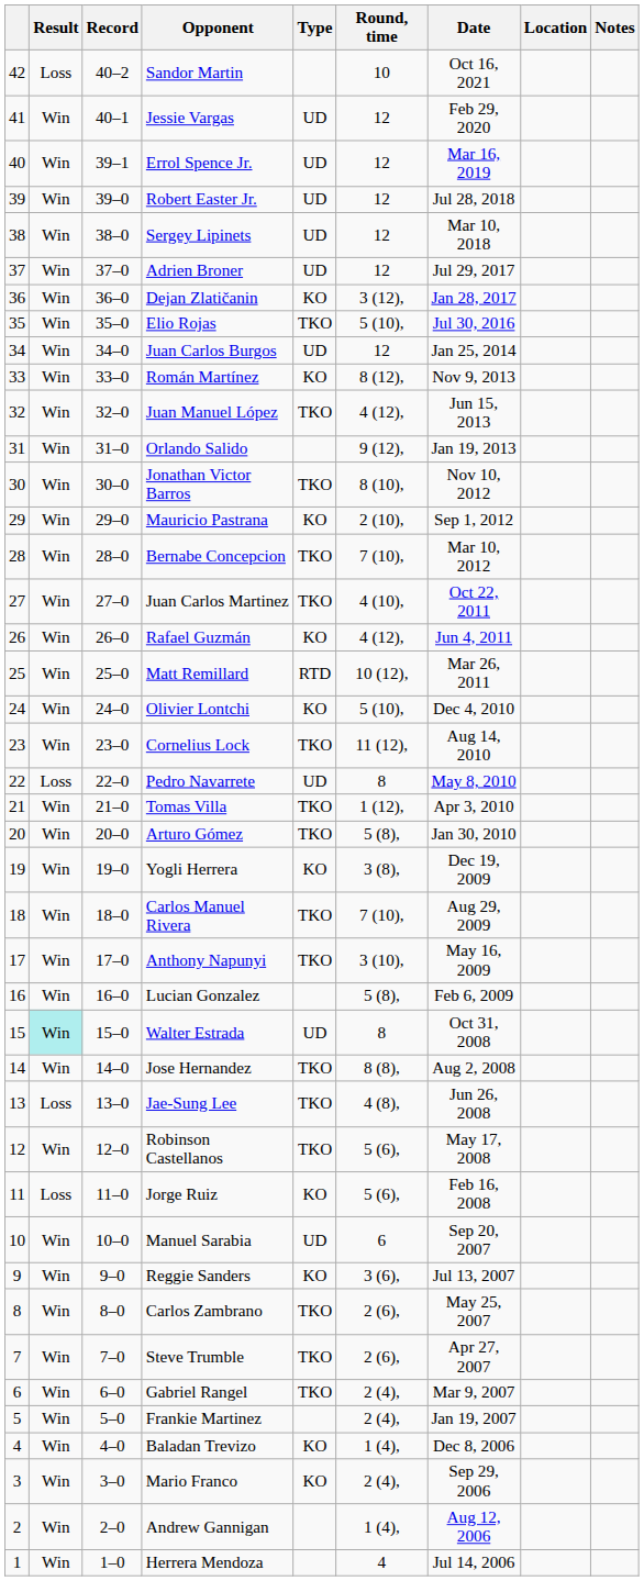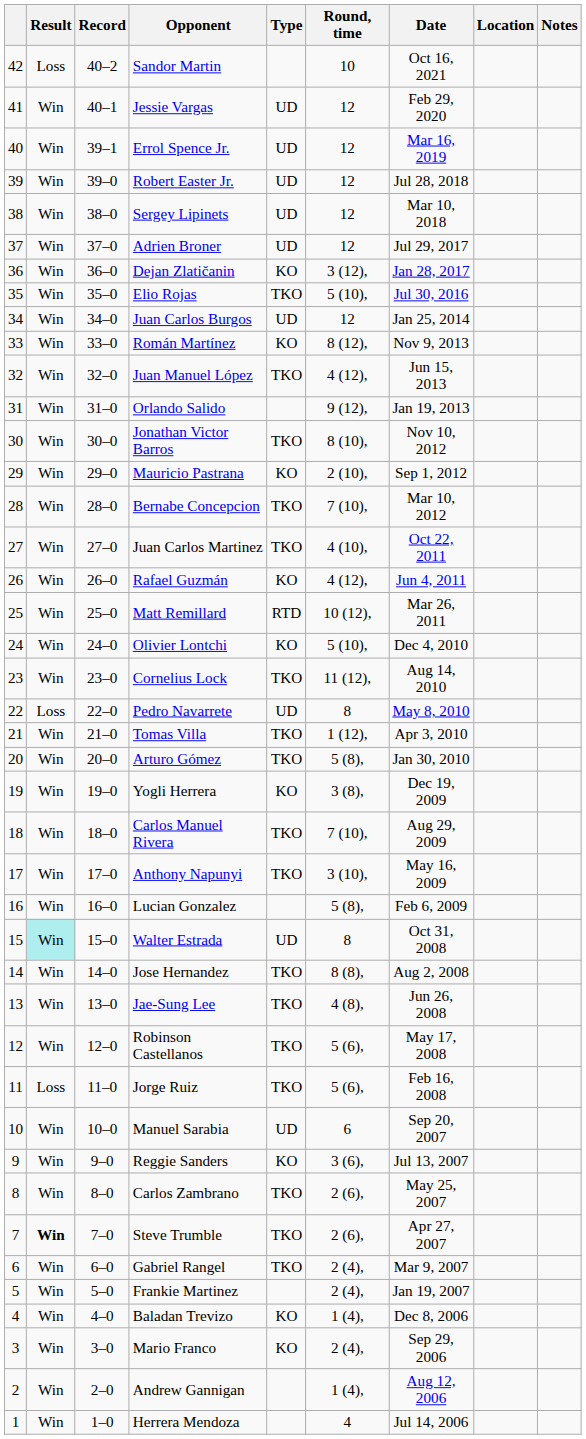 <table class="wikitable" style="text-align:center">
 <tr>
 <th></th>
 <th>Result</th>
 <th>Record</th>
 <th>Opponent</th>
 <th>Type</th>
 <th>Round, time</th>
 <th>Date</th>
 <th>Location</th>
 <th>Notes</th>
 </tr>
 <tr>
 <td>42</td>
 <td>Loss</td>
 <td>40–2</td>
 <td style="text-align:left;"><a href='#'>Sandor Martin</a></td>
 <td></td>
 <td>10</td>
 <td>Oct 16, 2021</td>
 <td style="text-align:left;"></td>
 <td></td>
 </tr>
 <tr>
 <td>41</td>
 <td>Win</td>
 <td>40–1</td>
 <td style="text-align:left;"><a href='#'>Jessie Vargas</a></td>
 <td>UD</td>
 <td>12</td>
 <td>Feb 29, 2020</td>
 <td style="text-align:left;"></td>
 <td></td>
 </tr>
 <tr>
 <td>40</td>
 <td>Win</td>
 <td>39–1</td>
 <td style="text-align:left;"><a href='#'>Errol Spence Jr.</a></td>
 <td>UD</td>
 <td>12</td>
 <td><a href='#'>Mar 16, 2019</a></td>
 <td style="text-align:left;"></td>
 <td style="text-align:left;"></td>
 </tr>
 <tr>
 <td>39</td>
 <td>Win</td>
 <td>39–0</td>
 <td style="text-align:left;"><a href='#'>Robert Easter Jr.</a></td>
 <td>UD</td>
 <td>12</td>
 <td>Jul 28, 2018</td>
 <td style="text-align:left;"></td>
 <td style="text-align:left;"></td>
 </tr>
 <tr>
 <td>38</td>
 <td>Win</td>
 <td>38–0</td>
 <td style="text-align:left;"><a href='#'>Sergey Lipinets</a></td>
 <td>UD</td>
 <td>12</td>
 <td>Mar 10, 2018</td>
 <td style="text-align:left;"></td>
 <td style="text-align:left;"></td>
 </tr>
 <tr>
 <td>37</td>
 <td>Win</td>
 <td>37–0</td>
 <td style="text-align:left;"><a href='#'>Adrien Broner</a></td>
 <td>UD</td>
 <td>12</td>
 <td>Jul 29, 2017</td>
 <td style="text-align:left;"></td>
 <td></td>
 </tr>
 <tr>
 <td>36</td>
 <td>Win</td>
 <td>36–0</td>
 <td style="text-align:left;"><a href='#'>Dejan Zlatičanin</a></td>
 <td>KO</td>
 <td>3 (12), </td>
 <td><a href='#'>Jan 28, 2017</a></td>
 <td style="text-align:left;"></td>
 <td style="text-align:left;"></td>
 </tr>
 <tr>
 <td>35</td>
 <td>Win</td>
 <td>35–0</td>
 <td style="text-align:left;"><a href='#'>Elio Rojas</a></td>
 <td>TKO</td>
 <td>5 (10), </td>
 <td><a href='#'>Jul 30, 2016</a></td>
 <td style="text-align:left;"></td>
 <td></td>
 </tr>
 <tr>
 <td>34</td>
 <td>Win</td>
 <td>34–0</td>
 <td style="text-align:left;"><a href='#'>Juan Carlos Burgos</a></td>
 <td>UD</td>
 <td>12</td>
 <td>Jan 25, 2014</td>
 <td style="text-align:left;"></td>
 <td style="text-align:left;"></td>
 </tr>
 <tr>
 <td>33</td>
 <td>Win</td>
 <td>33–0</td>
 <td style="text-align:left;"><a href='#'>Román Martínez</a></td>
 <td>KO</td>
 <td>8 (12), </td>
 <td>Nov 9, 2013</td>
 <td style="text-align:left;"></td>
 <td style="text-align:left;"></td>
 </tr>
 <tr>
 <td>32</td>
 <td>Win</td>
 <td>32–0</td>
 <td style="text-align:left;"><a href='#'>Juan Manuel López</a></td>
 <td>TKO</td>
 <td>4 (12), </td>
 <td>Jun 15, 2013</td>
 <td style="text-align:left;"></td>
 <td style="text-align:left;"></td>
 </tr>
 <tr>
 <td>31</td>
 <td>Win</td>
 <td>31–0</td>
 <td style="text-align:left;"><a href='#'>Orlando Salido</a></td>
 <td></td>
 <td>9 (12), </td>
 <td>Jan 19, 2013</td>
 <td style="text-align:left;"></td>
 <td style="text-align:left;"></td>
 </tr>
 <tr>
 <td>30</td>
 <td>Win</td>
 <td>30–0</td>
 <td style="text-align:left;"><a href='#'>Jonathan Victor Barros</a></td>
 <td>TKO</td>
 <td>8 (10), </td>
 <td>Nov 10, 2012</td>
 <td style="text-align:left;"></td>
 <td></td>
 </tr>
 <tr>
 <td>29</td>
 <td>Win</td>
 <td>29–0</td>
 <td style="text-align:left;"><a href='#'>Mauricio Pastrana</a></td>
 <td>KO</td>
 <td>2 (10), </td>
 <td>Sep 1, 2012</td>
 <td style="text-align:left;"></td>
 <td></td>
 </tr>
 <tr>
 <td>28</td>
 <td>Win</td>
 <td>28–0</td>
 <td style="text-align:left;"><a href='#'>Bernabe Concepcion</a></td>
 <td>TKO</td>
 <td>7 (10), </td>
 <td>Mar 10, 2012</td>
 <td style="text-align:left;"></td>
 <td style="text-align:left;"></td>
 </tr>
 <tr>
 <td>27</td>
 <td>Win</td>
 <td>27–0</td>
 <td style="text-align:left;">Juan Carlos Martinez</td>
 <td>TKO</td>
 <td>4 (10), </td>
 <td><a href='#'>Oct 22, 2011</a></td>
 <td style="text-align:left;"></td>
 <td style="text-align:left;"></td>
 </tr>
 <tr>
 <td>26</td>
 <td>Win</td>
 <td>26–0</td>
 <td style="text-align:left;"><a href='#'>Rafael Guzmán</a></td>
 <td>KO</td>
 <td>4 (12), </td>
 <td><a href='#'>Jun 4, 2011</a></td>
 <td style="text-align:left;"></td>
 <td style="text-align:left;"></td>
 </tr>
 <tr>
 <td>25</td>
 <td>Win</td>
 <td>25–0</td>
 <td style="text-align:left;"><a href='#'>Matt Remillard</a></td>
 <td>RTD</td>
 <td>10 (12), </td>
 <td>Mar 26, 2011</td>
 <td style="text-align:left;"></td>
 <td style="text-align:left;"></td>
 </tr>
 <tr>
 <td>24</td>
 <td>Win</td>
 <td>24–0</td>
 <td style="text-align:left;"><a href='#'>Olivier Lontchi</a></td>
 <td>KO</td>
 <td>5 (10), </td>
 <td>Dec 4, 2010</td>
 <td style="text-align:left;"></td>
 <td></td>
 </tr>
 <tr>
 <td>23</td>
 <td>Win</td>
 <td>23–0</td>
 <td style="text-align:left;"><a href='#'>Cornelius Lock</a></td>
 <td>TKO</td>
 <td>11 (12), </td>
 <td>Aug 14, 2010</td>
 <td style="text-align:left;"></td>
 <td></td>
 </tr>
 <tr>
 <td>22</td>
 <td>Loss</td>
 <td>22–0</td>
 <td style="text-align:left;"><a href='#'>Pedro Navarrete</a></td>
 <td>UD</td>
 <td>8</td>
 <td><a href='#'>May 8, 2010</a></td>
 <td style="text-align:left;"></td>
 <td></td>
 </tr>
 <tr>
 <td>21</td>
 <td>Win</td>
 <td>21–0</td>
 <td style="text-align:left;"><a href='#'>Tomas Villa</a></td>
 <td>TKO</td>
 <td>1 (12), </td>
 <td>Apr 3, 2010</td>
 <td style="text-align:left;"></td>
 <td style="text-align:left;"></td>
 </tr>
 <tr>
 <td>20</td>
 <td>Win</td>
 <td>20–0</td>
 <td style="text-align:left;"><a href='#'>Arturo Gómez</a></td>
 <td>TKO</td>
 <td>5 (8), </td>
 <td>Jan 30, 2010</td>
 <td style="text-align:left;"></td>
 <td></td>
 </tr>
 <tr>
 <td>19</td>
 <td>Win</td>
 <td>19–0</td>
 <td style="text-align:left;">Yogli Herrera</td>
 <td>KO</td>
 <td>3 (8), </td>
 <td>Dec 19, 2009</td>
 <td style="text-align:left;"></td>
 <td></td>
 </tr>
 <tr>
 <td>18</td>
 <td>Win</td>
 <td>18–0</td>
 <td style="text-align:left;"><a href='#'>Carlos Manuel Rivera</a></td>
 <td>TKO</td>
 <td>7 (10), </td>
 <td>Aug 29, 2009</td>
 <td style="text-align:left;"></td>
 <td></td>
 </tr>
 <tr>
 <td>17</td>
 <td>Win</td>
 <td>17–0</td>
 <td style="text-align:left;"><a href='#'>Anthony Napunyi</a></td>
 <td>TKO</td>
 <td>3 (10), </td>
 <td>May 16, 2009</td>
 <td style="text-align:left;"></td>
 <td></td>
 </tr>
 <tr>
 <td>16</td>
 <td>Win</td>
 <td>16–0</td>
 <td style="text-align:left;">Lucian Gonzalez</td>
 <td></td>
 <td>5 (8), </td>
 <td>Feb 6, 2009</td>
 <td style="text-align:left;"></td>
 <td></td>
 </tr>
 <tr>
 <td>15</td>
 <td style="background: paleturquoise;">Win</td>
 <td>15–0</td>
 <td style="text-align:left;"><a href='#'>Walter Estrada</a></td>
 <td>UD</td>
 <td>8</td>
 <td>Oct 31, 2008</td>
 <td style="text-align:left;"></td>
 <td></td>
 </tr>
 <tr>
 <td>14</td>
 <td>Win</td>
 <td>14–0</td>
 <td style="text-align:left;">Jose Hernandez</td>
 <td>TKO</td>
 <td>8 (8), </td>
 <td>Aug 2, 2008</td>
 <td style="text-align:left;"></td>
 <td></td>
 </tr>
 <tr>
 <td>13</td>
-<td>Loss</td>
+<td>Win</td>
 <td>13–0</td>
 <td style="text-align:left;"><a href='#'>Jae-Sung Lee</a></td>
 <td>TKO</td>
 <td>4 (8), </td>
 <td>Jun 26, 2008</td>
 <td style="text-align:left;"></td>
 <td></td>
 </tr>
 <tr>
 <td>12</td>
 <td>Win</td>
 <td>12–0</td>
 <td style="text-align:left;">Robinson Castellanos</td>
 <td>TKO</td>
 <td>5 (6), </td>
 <td>May 17, 2008</td>
 <td style="text-align:left;"></td>
 <td></td>
 </tr>
 <tr>
 <td>11</td>
 <td>Loss</td>
 <td>11–0</td>
 <td style="text-align:left;">Jorge Ruiz</td>
-<td>KO</td>
+<td>TKO</td>
 <td>5 (6), </td>
 <td>Feb 16, 2008</td>
 <td style="text-align:left;"></td>
 <td></td>
 </tr>
 <tr>
 <td>10</td>
 <td>Win</td>
 <td>10–0</td>
 <td style="text-align:left;">Manuel Sarabia</td>
 <td>UD</td>
 <td>6</td>
 <td>Sep 20, 2007</td>
 <td style="text-align:left;"></td>
 <td></td>
 </tr>
 <tr>
 <td>9</td>
 <td>Win</td>
 <td>9–0</td>
 <td style="text-align:left;">Reggie Sanders</td>
 <td>KO</td>
 <td>3 (6), </td>
 <td>Jul 13, 2007</td>
 <td style="text-align:left;"></td>
 <td></td>
 </tr>
 <tr>
 <td>8</td>
 <td>Win</td>
 <td>8–0</td>
 <td style="text-align:left;">Carlos Zambrano</td>
 <td>TKO</td>
 <td>2 (6), </td>
 <td>May 25, 2007</td>
 <td style="text-align:left;"></td>
 <td></td>
 </tr>
 <tr>
 <td>7</td>
-<td>Win</td>
+<td><strong>Win</strong></td>
 <td>7–0</td>
 <td style="text-align:left;">Steve Trumble</td>
 <td>TKO</td>
 <td>2 (6), </td>
 <td>Apr 27, 2007</td>
 <td style="text-align:left;"></td>
 <td></td>
 </tr>
 <tr>
 <td>6</td>
 <td>Win</td>
 <td>6–0</td>
 <td style="text-align:left;">Gabriel Rangel</td>
 <td>TKO</td>
 <td>2 (4), </td>
 <td>Mar 9, 2007</td>
 <td style="text-align:left;"></td>
 <td></td>
 </tr>
 <tr>
 <td>5</td>
 <td>Win</td>
 <td>5–0</td>
 <td style="text-align:left;">Frankie Martinez</td>
 <td></td>
 <td>2 (4), </td>
 <td>Jan 19, 2007</td>
 <td style="text-align:left;"></td>
 <td></td>
 </tr>
 <tr>
 <td>4</td>
 <td>Win</td>
 <td>4–0</td>
 <td style="text-align:left;">Baladan Trevizo</td>
 <td>KO</td>
 <td>1 (4), </td>
 <td>Dec 8, 2006</td>
 <td style="text-align:left;"></td>
 <td></td>
 </tr>
 <tr>
 <td>3</td>
 <td>Win</td>
 <td>3–0</td>
 <td style="text-align:left;">Mario Franco</td>
 <td>KO</td>
 <td>2 (4), </td>
 <td>Sep 29, 2006</td>
 <td style="text-align:left;"></td>
 <td style="text-align:left;"></td>
 </tr>
 <tr>
 <td>2</td>
 <td>Win</td>
 <td>2–0</td>
 <td style="text-align:left;">Andrew Gannigan</td>
 <td></td>
 <td>1 (4), </td>
 <td><a href='#'>Aug 12, 2006</a></td>
 <td style="text-align:left;"></td>
 <td></td>
 </tr>
 <tr>
 <td>1</td>
 <td>Win</td>
 <td>1–0</td>
 <td style="text-align:left;">Herrera Mendoza</td>
 <td></td>
 <td>4</td>
 <td>Jul 14, 2006</td>
 <td style="text-align:left;"></td>
 <td></td>
 </tr>
 </table>
